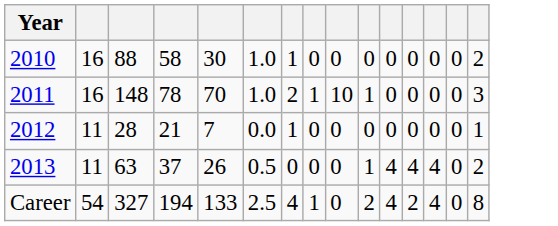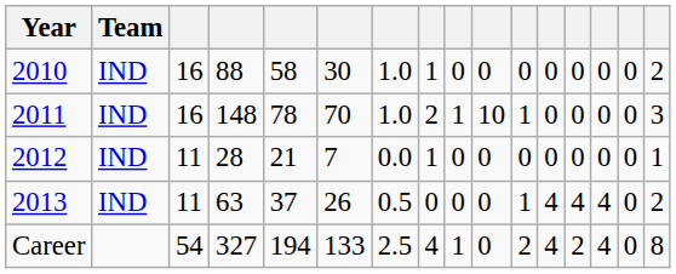 <table class="wikitable sortable">
 <tr>
 <th>Year</th>
+<th>Team</th>
 <th></th>
 <th></th>
 <th></th>
 <th></th>
 <th></th>
 <th></th>
 <th></th>
 <th></th>
 <th></th>
 <th></th>
 <th></th>
 <th></th>
 <th></th>
 <th></th>
 </tr>
 <tr>
 <td><a href='#'>2010</a></td>
+<td><a href='#'>IND</a></td>
 <td>16</td>
 <td>88</td>
 <td>58</td>
 <td>30</td>
 <td>1.0</td>
 <td>1</td>
 <td>0</td>
 <td>0</td>
 <td>0</td>
 <td>0</td>
 <td>0</td>
 <td>0</td>
 <td>0</td>
 <td>2</td>
 </tr>
 <tr>
 <td><a href='#'>2011</a></td>
+<td><a href='#'>IND</a></td>
 <td>16</td>
 <td>148</td>
 <td>78</td>
 <td>70</td>
 <td>1.0</td>
 <td>2</td>
 <td>1</td>
 <td>10</td>
 <td>1</td>
 <td>0</td>
 <td>0</td>
 <td>0</td>
 <td>0</td>
 <td>3</td>
 </tr>
 <tr>
 <td><a href='#'>2012</a></td>
+<td><a href='#'>IND</a></td>
 <td>11</td>
 <td>28</td>
 <td>21</td>
 <td>7</td>
 <td>0.0</td>
 <td>1</td>
 <td>0</td>
 <td>0</td>
 <td>0</td>
 <td>0</td>
 <td>0</td>
 <td>0</td>
 <td>0</td>
 <td>1</td>
 </tr>
 <tr>
 <td><a href='#'>2013</a></td>
+<td><a href='#'>IND</a></td>
 <td>11</td>
 <td>63</td>
 <td>37</td>
 <td>26</td>
 <td>0.5</td>
 <td>0</td>
 <td>0</td>
 <td>0</td>
 <td>1</td>
 <td>4</td>
 <td>4</td>
 <td>4</td>
 <td>0</td>
 <td>2</td>
 </tr>
 <tr class="sortbottom">
 <td>Career</td>
+<td></td>
 <td>54</td>
 <td>327</td>
 <td>194</td>
 <td>133</td>
 <td>2.5</td>
 <td>4</td>
 <td>1</td>
 <td>0</td>
 <td>2</td>
 <td>4</td>
 <td>2</td>
 <td>4</td>
 <td>0</td>
 <td>8</td>
 </tr>
 </table>
